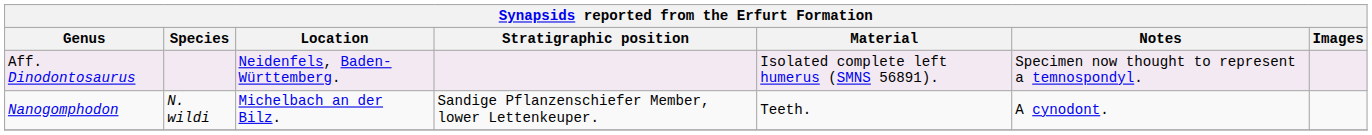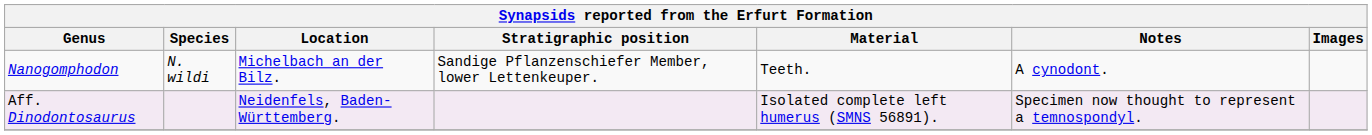 <table class="wikitable" align="center">
 <tr>
 <th colspan="7" align="center"><strong><a href='#'>Synapsids</a> reported from the Erfurt Formation</strong></th>
 </tr>
 <tr>
 <th>Genus</th>
 <th>Species</th>
 <th>Location</th>
 <th><strong>Stratigraphic position</strong></th>
 <th><strong>Material</strong></th>
 <th>Notes</th>
 <th>Images</th>
 </tr>
 <tr>
+<td><em><a href='#'>Nanogomphodon</a></em></td>
+<td><em>N. wildi</em></td>
+<td><a href='#'>Michelbach an der Bilz</a>.</td>
+<td>Sandige Pflanzenschiefer Member, lower Lettenkeuper.</td>
+<td>Teeth.</td>
+<td>A <a href='#'>cynodont</a>.</td>
+<td></td>
+</tr>
+<tr>
 <td style="background:#f3e9f3;">Aff. <em><a href='#'>Dinodontosaurus</a></em></td>
 <td style="background:#f3e9f3;"></td>
 <td style="background:#f3e9f3;"><a href='#'>Neidenfels</a>, <a href='#'>Baden-Württemberg</a>.</td>
 <td style="background:#f3e9f3;"></td>
 <td style="background:#f3e9f3;">Isolated complete left <a href='#'>humerus</a> (<a href='#'>SMNS</a> 56891).</td>
 <td style="background:#f3e9f3;">Specimen now thought to represent a <a href='#'>temnospondyl</a>.</td>
 <td style="background:#f3e9f3;"></td>
 </tr>
 <tr>
-<td><em><a href='#'>Nanogomphodon</a></em></td>
-<td><em>N. wildi</em></td>
-<td><a href='#'>Michelbach an der Bilz</a>.</td>
-<td>Sandige Pflanzenschiefer Member, lower Lettenkeuper.</td>
-<td>Teeth.</td>
-<td>A <a href='#'>cynodont</a>.</td>
-<td></td>
-</tr>
-<tr>
 </tr>
 </table>
